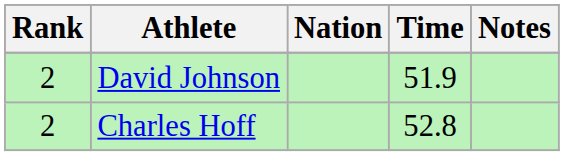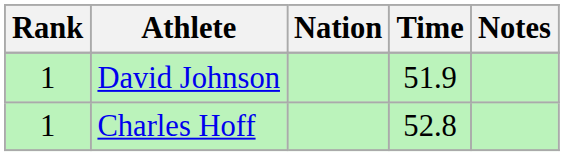 <table class="wikitable sortable" style="text-align:center">
 <tr>
 <th>Rank</th>
 <th>Athlete</th>
 <th>Nation</th>
 <th>Time</th>
 <th>Notes</th>
 </tr>
 <tr>
 </tr>
 <tr bgcolor=bbf3bb>
-<td>2</td>
+<td>1</td>
 <td align=left><a href='#'>David Johnson</a></td>
 <td align=left></td>
 <td>51.9</td>
 <td></td>
 </tr>
 <tr bgcolor=bbf3bb>
-<td>2</td>
+<td>1</td>
 <td align=left><a href='#'>Charles Hoff</a></td>
 <td align=left></td>
 <td>52.8</td>
 <td></td>
 </tr>
 </table>
